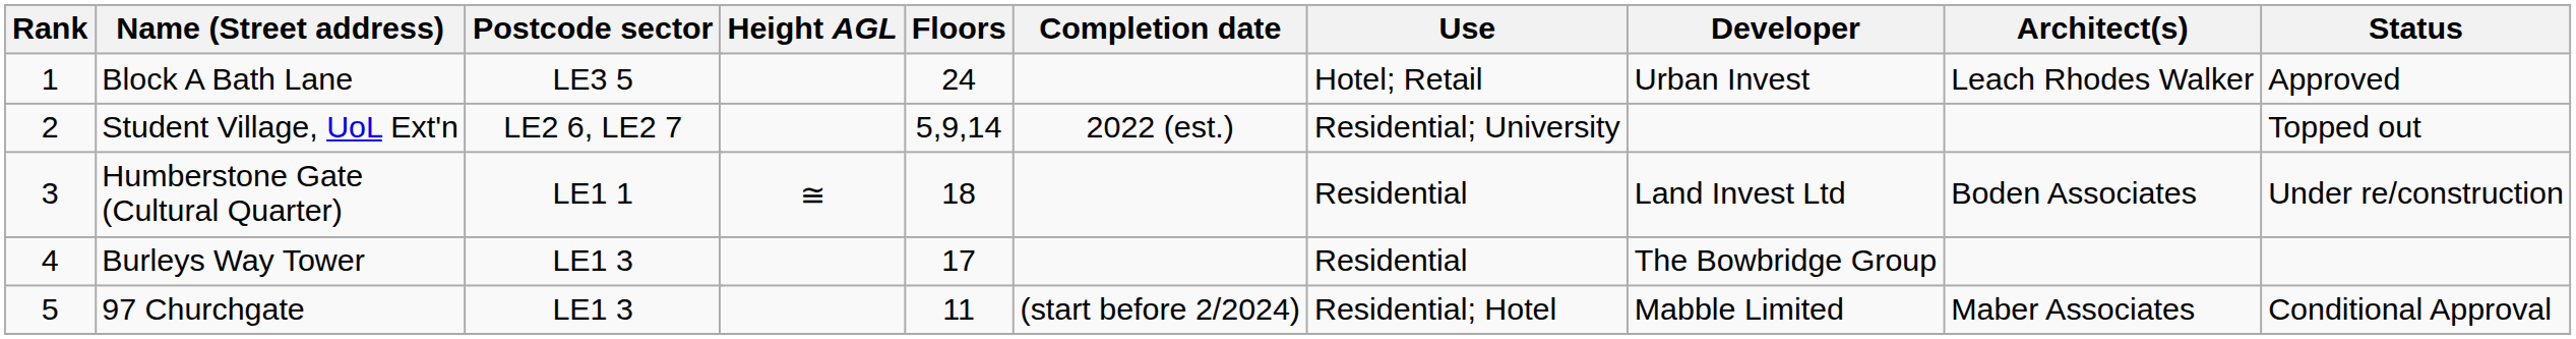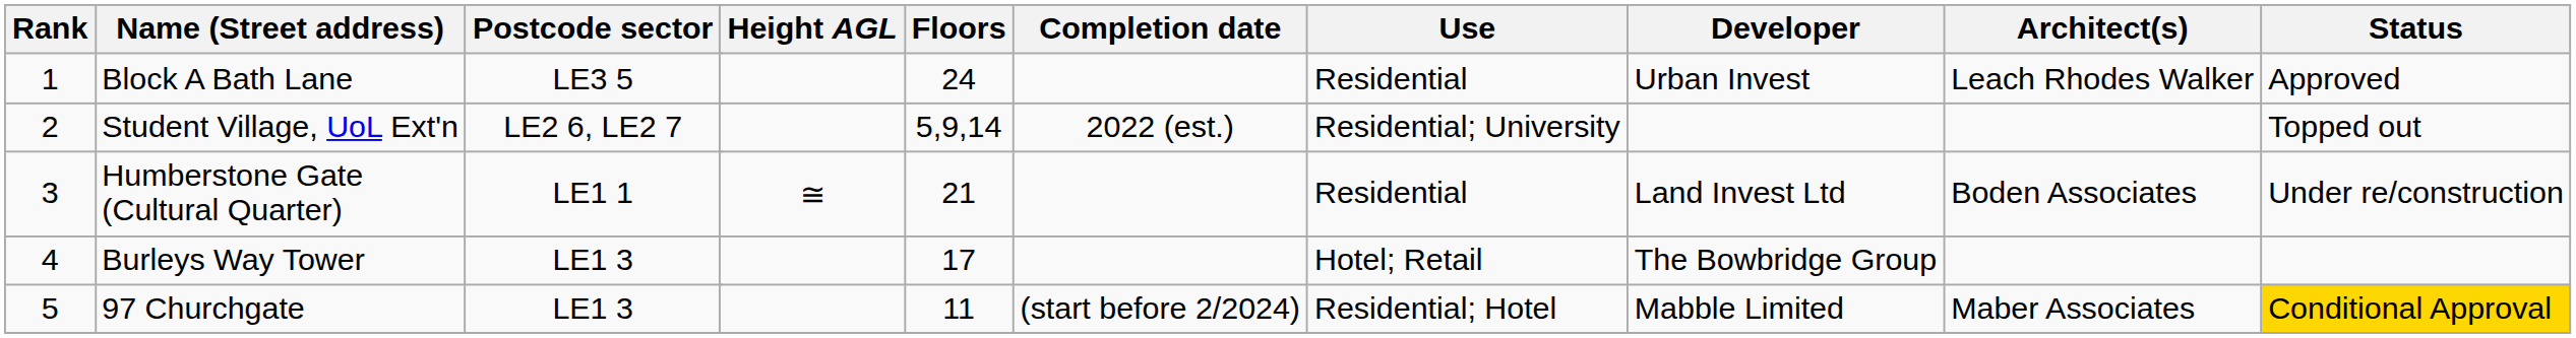 <table class="wikitable sortable">
 <tr>
 <th align="center">Rank</th>
 <th align="center">Name (Street address)</th>
 <th align=center colspan=2>Postcode sector</th>
 <th align="center" data-sort-type="isoDate">Height <em>AGL</em></th>
 <th align="center">Floors</th>
 <th align="center">Completion date</th>
 <th align="center">Use</th>
 <th align="center">Developer</th>
 <th align="center">Architect(s)</th>
 <th align="center">Status</th>
 </tr>
 <tr>
 <td align="center">1</td>
 <td>Block A Bath Lane</td>
 <td align=center colspan=2>LE3 5</td>
 <td align="center"></td>
 <td align=center>24</td>
 <td align=center></td>
-<td>Hotel; Retail</td>
+<td>Residential</td>
 <td>Urban Invest</td>
 <td>Leach Rhodes Walker</td>
 <td>Approved</td>
 </tr>
 <tr>
 <td align="center">2</td>
 <td>Student Village, <a href='#'>UoL</a> Ext'n</td>
 <td align=center colspan=2>LE2 6, LE2 7</td>
 <td align="center"></td>
 <td align=center>5,9,14</td>
 <td align=center>2022 (est.)</td>
 <td>Residential; University</td>
 <td></td>
 <td></td>
 <td>Topped out</td>
 </tr>
 <tr>
 <td align="center">3</td>
 <td>Humberstone Gate<br>(Cultural Quarter)</td>
 <td align=center colspan=2>LE1 1</td>
 <td align="center">≅ </td>
-<td align=center>18</td>
+<td align=center>21</td>
 <td align=center></td>
 <td>Residential</td>
 <td>Land Invest Ltd</td>
 <td>Boden Associates</td>
 <td>Under re/construction</td>
 </tr>
 <tr>
 <td align="center">4</td>
 <td>Burleys Way Tower</td>
 <td align=center colspan=2>LE1 3</td>
 <td align="center"></td>
 <td align=center>17</td>
 <td align=center></td>
-<td>Residential</td>
+<td>Hotel; Retail</td>
 <td>The Bowbridge Group</td>
 <td></td>
 <td></td>
 </tr>
 <tr>
 <td align="center">5</td>
 <td>97 Churchgate</td>
 <td align=center colspan=2>LE1 3</td>
 <td align="center"></td>
 <td align=center>11</td>
 <td align=center>(start before 2/2024)</td>
 <td>Residential; Hotel</td>
 <td>Mabble Limited</td>
 <td>Maber Associates</td>
-<td>Conditional Approval</td>
+<td style="background: gold;">Conditional Approval</td>
 </tr>
 <tr>
 </tr>
 </table>
